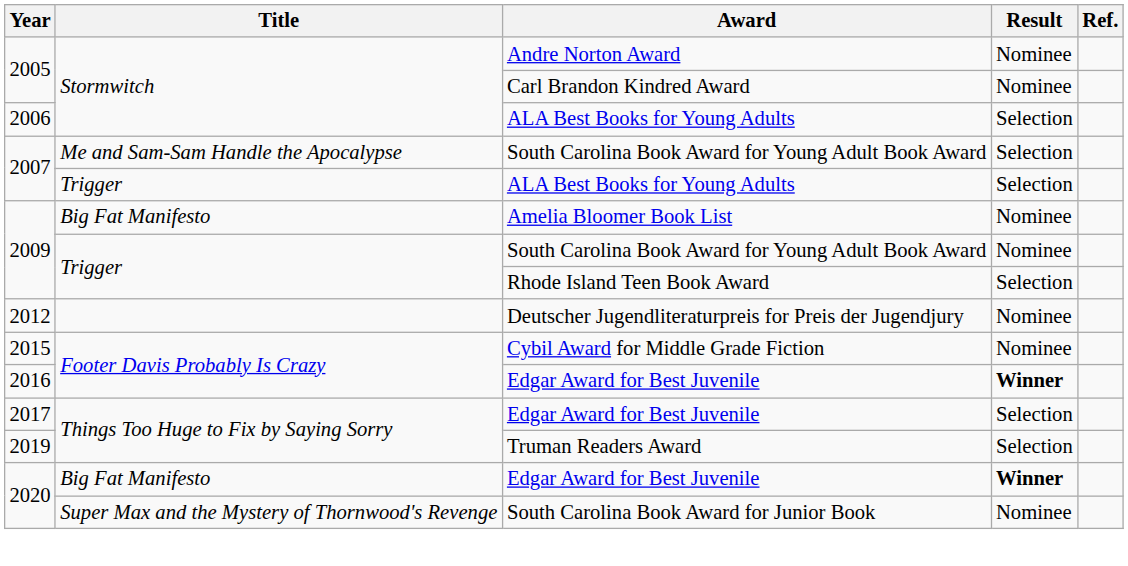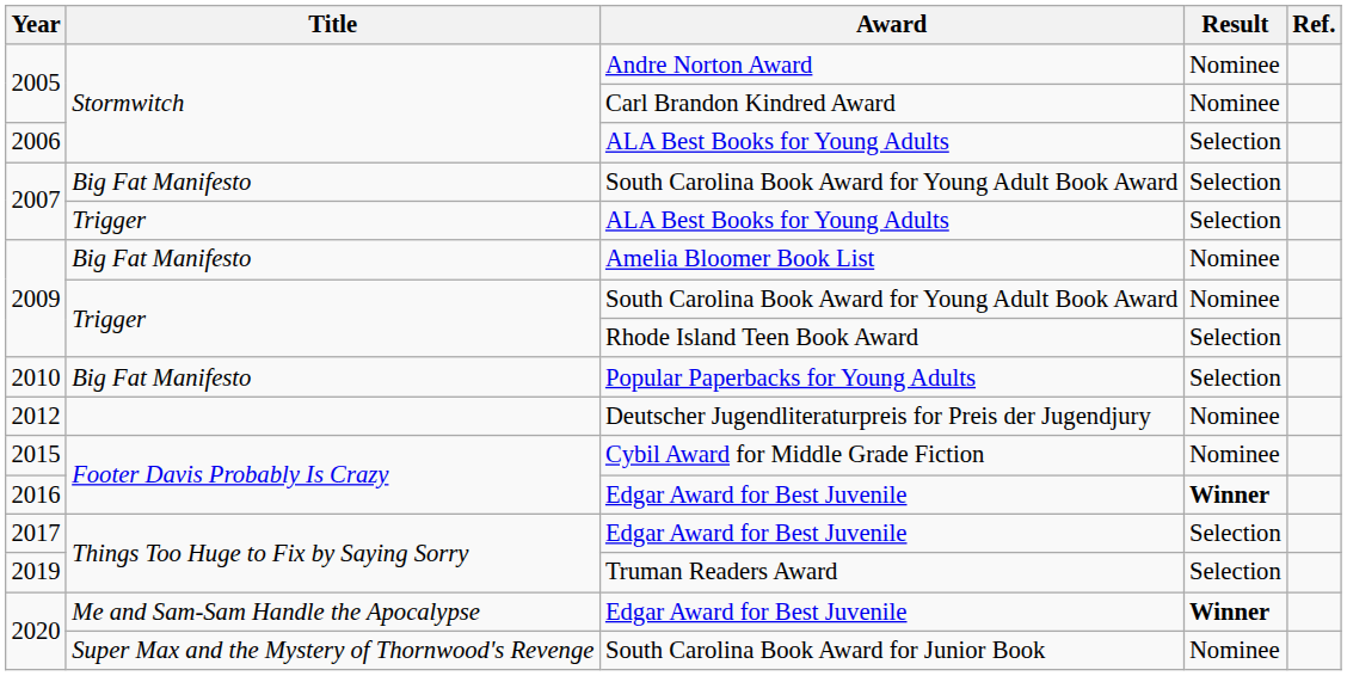 <table class="wikitable sortable mw-collapsible">
 <tr>
 <th>Year</th>
 <th>Title</th>
 <th>Award</th>
 <th>Result</th>
 <th>Ref.</th>
 </tr>
 <tr>
 <td rowspan="2">2005</td>
 <td rowspan="3"><em>Stormwitch</em></td>
 <td><a href='#'>Andre Norton Award</a></td>
 <td>Nominee</td>
 <td></td>
 </tr>
 <tr>
 <td>Carl Brandon Kindred Award</td>
 <td>Nominee</td>
 <td></td>
 </tr>
 <tr>
 <td>2006</td>
 <td><a href='#'>ALA Best Books for Young Adults</a></td>
 <td>Selection</td>
 <td></td>
 </tr>
 <tr>
 <td rowspan="2">2007</td>
-<td><em>Me and Sam-Sam Handle the Apocalypse</em></td>
+<td><em>Big Fat Manifesto</em></td>
 <td>South Carolina Book Award for Young Adult Book Award</td>
 <td>Selection</td>
 <td></td>
 </tr>
 <tr>
 <td><em>Trigger</em></td>
 <td><a href='#'>ALA Best Books for Young Adults</a></td>
 <td>Selection</td>
 <td></td>
 </tr>
 <tr>
 <td rowspan="3">2009</td>
 <td><em>Big Fat Manifesto</em></td>
 <td><a href='#'>Amelia Bloomer Book List</a></td>
 <td>Nominee</td>
 <td></td>
 </tr>
 <tr>
 <td rowspan="2"><em>Trigger</em></td>
 <td>South Carolina Book Award for Young Adult Book Award</td>
 <td>Nominee</td>
 <td></td>
 </tr>
 <tr>
 <td>Rhode Island Teen Book Award</td>
+<td>Selection</td>
+<td></td>
+</tr>
+<tr>
+<td>2010</td>
+<td><em>Big Fat Manifesto</em></td>
+<td><a href='#'>Popular Paperbacks for Young Adults</a></td>
 <td>Selection</td>
 <td></td>
 </tr>
 <tr>
 <td>2012</td>
 <td></td>
 <td>Deutscher Jugendliteraturpreis for Preis der Jugendjury</td>
 <td>Nominee</td>
 <td></td>
 </tr>
 <tr>
 <td>2015</td>
 <td rowspan="2"><em><a href='#'>Footer Davis Probably Is Crazy</a></em></td>
 <td><a href='#'>Cybil Award</a> for Middle Grade Fiction</td>
 <td>Nominee</td>
 <td></td>
 </tr>
 <tr>
 <td>2016</td>
 <td><a href='#'>Edgar Award for Best Juvenile</a></td>
 <td><strong>Winner</strong></td>
 <td></td>
 </tr>
 <tr>
 <td>2017</td>
 <td rowspan="2"><em>Things Too Huge to Fix by Saying Sorry</em></td>
 <td><a href='#'>Edgar Award for Best Juvenile</a></td>
 <td>Selection</td>
 <td></td>
 </tr>
 <tr>
 <td>2019</td>
 <td>Truman Readers Award</td>
 <td>Selection</td>
 <td></td>
 </tr>
 <tr>
 <td rowspan="2">2020</td>
-<td><em>Big Fat Manifesto</em></td>
+<td><em>Me and Sam-Sam Handle the Apocalypse</em></td>
 <td><a href='#'>Edgar Award for Best Juvenile</a></td>
 <td><strong>Winner</strong></td>
 <td></td>
 </tr>
 <tr>
 <td><em>Super Max and the Mystery of Thornwood's Revenge</em></td>
 <td>South Carolina Book Award for Junior Book</td>
 <td>Nominee</td>
 <td></td>
 </tr>
 </table>
